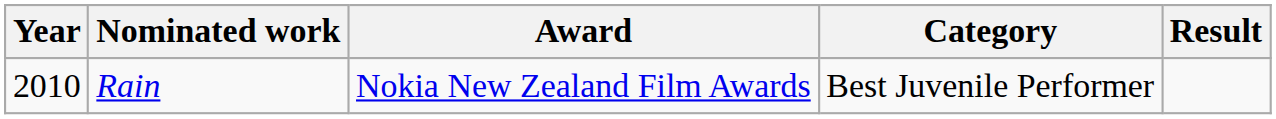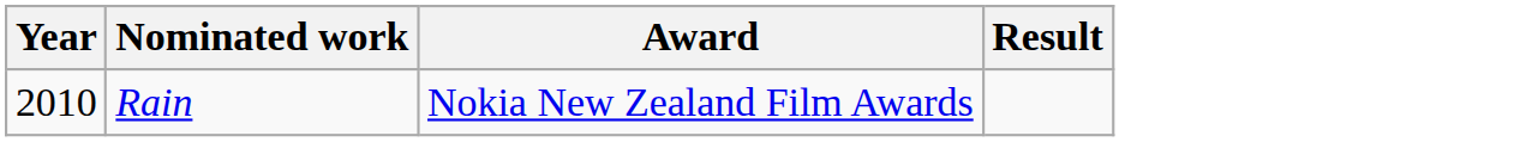 <table class="wikitable sortable">
 <tr>
 <th>Year</th>
 <th>Nominated work</th>
 <th>Award</th>
-<th>Category</th>
 <th>Result</th>
 </tr>
 <tr>
 <td>2010</td>
 <td><em><a href='#'>Rain</a></em></td>
 <td><a href='#'> Nokia New Zealand Film Awards</a></td>
-<td>Best Juvenile Performer</td>
 <td></td>
 </tr>
 </table>
